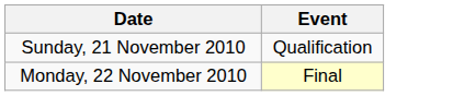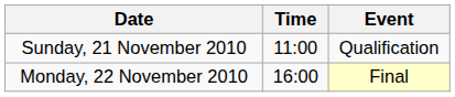 <table class = "wikitable" style="text-align:center;">
 <tr>
 <th width=220>Date</th>
+<th width=50>Time</th>
 <th width=100>Event</th>
 </tr>
 <tr>
 <td>Sunday, 21 November 2010</td>
+<td>11:00</td>
 <td>Qualification</td>
 </tr>
 <tr>
 <td>Monday, 22 November 2010</td>
+<td>16:00</td>
 <td bgcolor=ffffcc>Final</td>
 </tr>
 </table>
